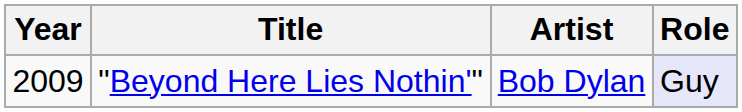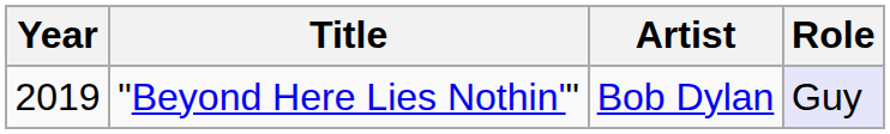 <table class="wikitable">
 <tr>
 <th>Year</th>
 <th>Title</th>
 <th>Artist</th>
 <th>Role</th>
 </tr>
 <tr>
-<td>2009</td>
+<td>2019</td>
 <td>"<a href='#'>Beyond Here Lies Nothin'</a>"</td>
 <td><a href='#'>Bob Dylan</a></td>
 <td style="background: lavender;">Guy</td>
 </tr>
 </table>
